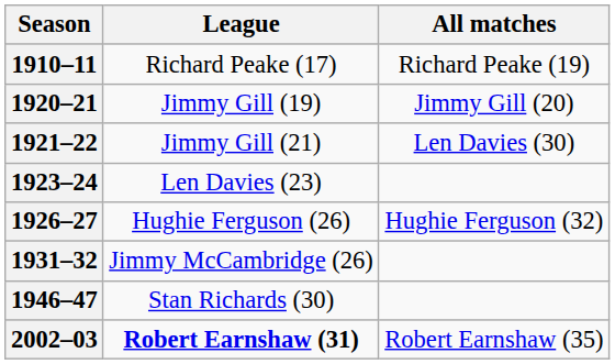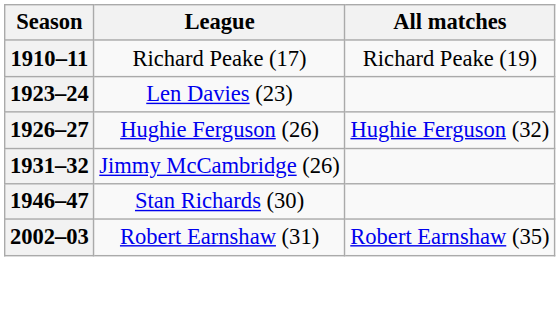 <table class="wikitable plainrowheaders" style="text-align: center">
 <tr>
 <th scope="col">Season</th>
 <th scope="col">League</th>
 <th scope="col">All matches</th>
 </tr>
 <tr>
 <th scope="row">1910–11</th>
 <td>Richard Peake (17)</td>
 <td>Richard Peake (19)</td>
-</tr>
-<tr>
-<th scope="row">1920–21</th>
-<td><a href='#'>Jimmy Gill</a> (19)</td>
-<td><a href='#'>Jimmy Gill</a> (20)</td>
-</tr>
-<tr>
-<th scope="row">1921–22</th>
-<td><a href='#'>Jimmy Gill</a> (21)</td>
-<td><a href='#'>Len Davies</a> (30)</td>
 </tr>
 <tr>
 <th scope="row">1923–24</th>
 <td><a href='#'>Len Davies</a> (23)</td>
 <td></td>
 </tr>
 <tr>
 <th scope="row">1926–27</th>
 <td><a href='#'>Hughie Ferguson</a> (26)</td>
 <td><a href='#'>Hughie Ferguson</a> (32)</td>
 </tr>
 <tr>
 <th scope="row">1931–32</th>
 <td><a href='#'>Jimmy McCambridge</a> (26)</td>
 <td></td>
 </tr>
 <tr>
 <th scope="row">1946–47</th>
 <td><a href='#'>Stan Richards</a> (30)</td>
 <td></td>
 </tr>
 <tr>
 <th scope="row">2002–03</th>
-<td><strong><a href='#'>Robert Earnshaw</a> (31)</strong></td>
+<td><a href='#'>Robert Earnshaw</a> (31)</td>
 <td><a href='#'>Robert Earnshaw</a> (35)</td>
 </tr>
 </table>
